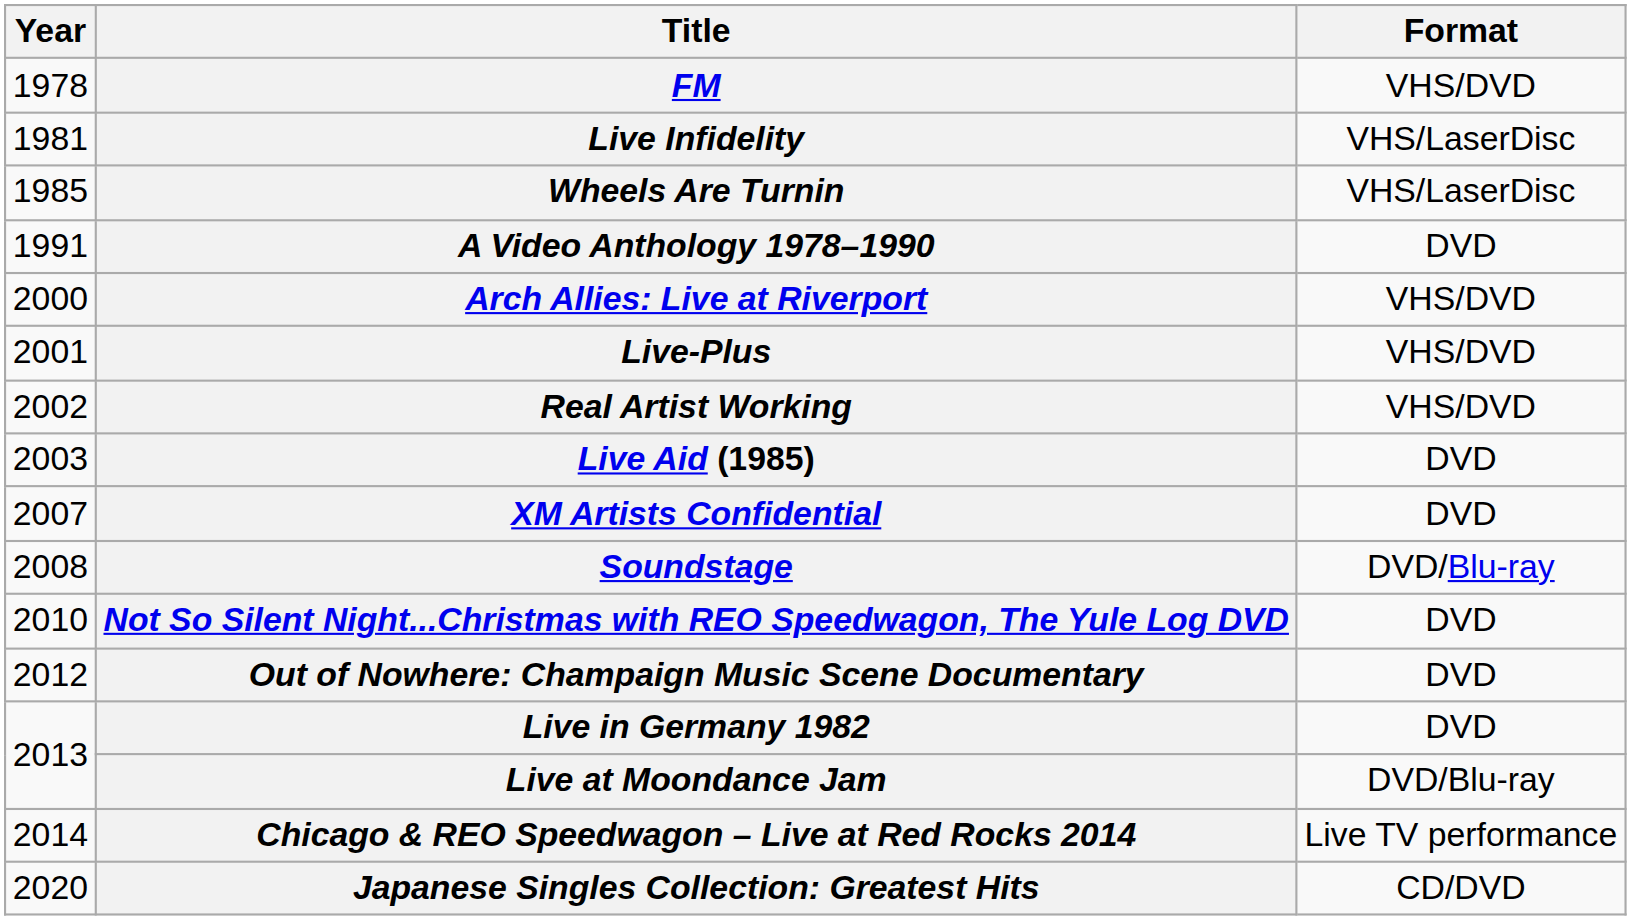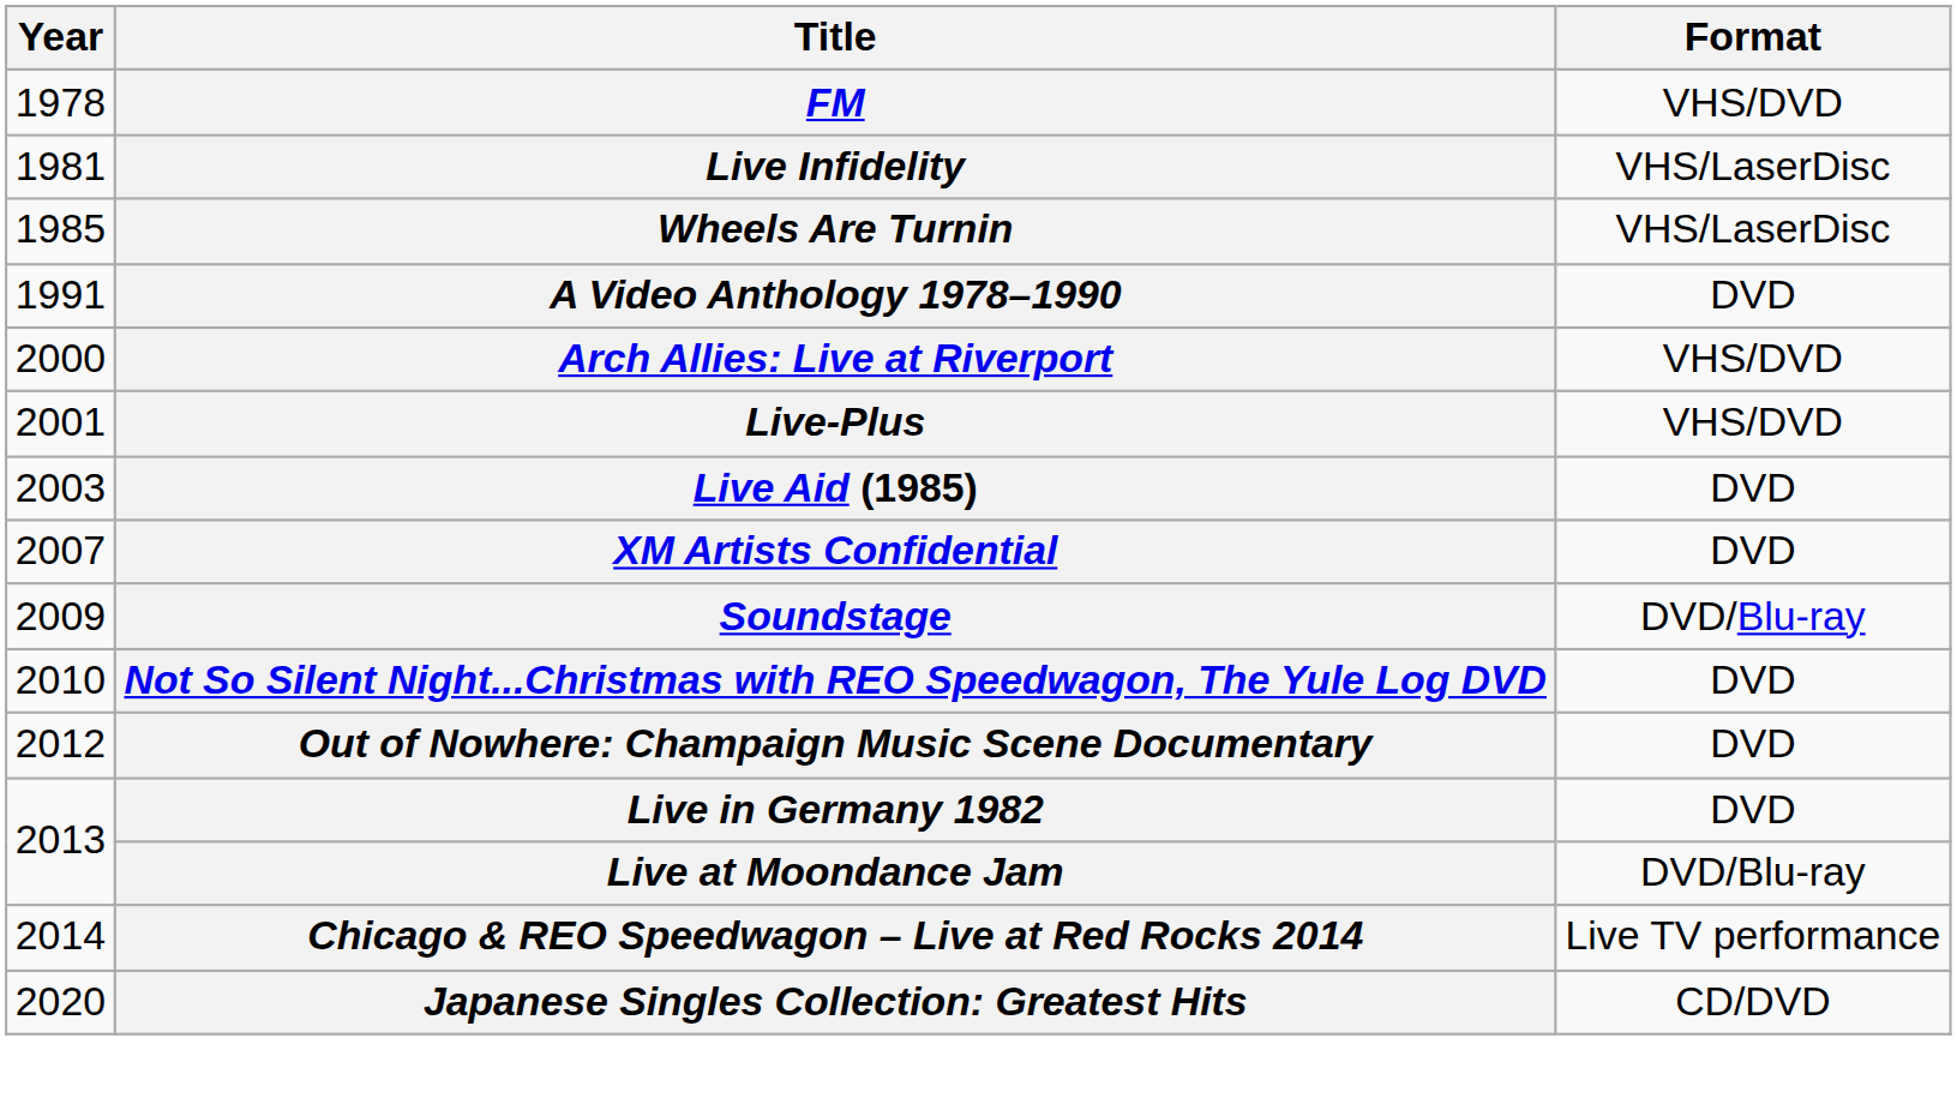 <table class="wikitable plainrowheaders">
 <tr>
 <th scope="col">Year</th>
 <th scope="col">Title</th>
 <th scope="col">Format</th>
 </tr>
 <tr>
 <td>1978</td>
 <th scope="row"><em><a href='#'>FM</a></em></th>
 <td align=center>VHS/DVD</td>
 </tr>
 <tr>
 <td>1981</td>
 <th scope="row"><em>Live Infidelity</em></th>
 <td align=center>VHS/LaserDisc</td>
 </tr>
 <tr>
 <td>1985</td>
 <th scope="row"><em>Wheels Are Turnin</em></th>
 <td align=center>VHS/LaserDisc</td>
 </tr>
 <tr>
 <td>1991</td>
 <th scope="row"><em>A Video Anthology 1978–1990</em></th>
 <td align=center>DVD</td>
 </tr>
 <tr>
 <td>2000</td>
 <th scope="row"><em><a href='#'>Arch Allies: Live at Riverport</a></em></th>
 <td align=center>VHS/DVD</td>
 </tr>
 <tr>
 <td>2001</td>
 <th scope="row"><em>Live-Plus</em></th>
 <td align=center>VHS/DVD</td>
 </tr>
 <tr>
-<td>2002</td>
-<th scope="row"><em>Real Artist Working</em></th>
-<td align=center>VHS/DVD</td>
-</tr>
-<tr>
 <td>2003</td>
 <th scope="row"><em><a href='#'>Live Aid</a></em> (1985)</th>
 <td align=center>DVD</td>
 </tr>
 <tr>
 <td>2007</td>
 <th scope="row"><em><a href='#'>XM Artists Confidential</a></em></th>
 <td align=center>DVD</td>
 </tr>
 <tr>
-<td>2008</td>
+<td>2009</td>
 <th scope="row"><em><a href='#'>Soundstage</a></em></th>
 <td align=center>DVD/<a href='#'>Blu-ray</a></td>
 </tr>
 <tr>
 <td>2010</td>
 <th scope="row"><em><a href='#'>Not So Silent Night...Christmas with REO Speedwagon, The Yule Log DVD</a></em></th>
 <td align=center>DVD</td>
 </tr>
 <tr>
 <td>2012</td>
 <th scope="row"><em>Out of Nowhere: Champaign Music Scene Documentary</em></th>
 <td align=center>DVD</td>
 </tr>
 <tr>
 <td rowspan="2">2013</td>
 <th scope="row"><em>Live in Germany 1982</em></th>
 <td align=center>DVD</td>
 </tr>
 <tr>
 <th scope="row"><em>Live at Moondance Jam</em></th>
 <td align=center>DVD/Blu-ray</td>
 </tr>
 <tr>
 <td>2014</td>
 <th scope="row"><em>Chicago & REO Speedwagon – Live at Red Rocks 2014</em></th>
 <td align=center>Live TV performance</td>
 </tr>
 <tr>
 <td>2020</td>
 <th scope="row"><em>Japanese Singles Collection: Greatest Hits</em></th>
 <td align=center>CD/DVD</td>
 </tr>
 </table>
